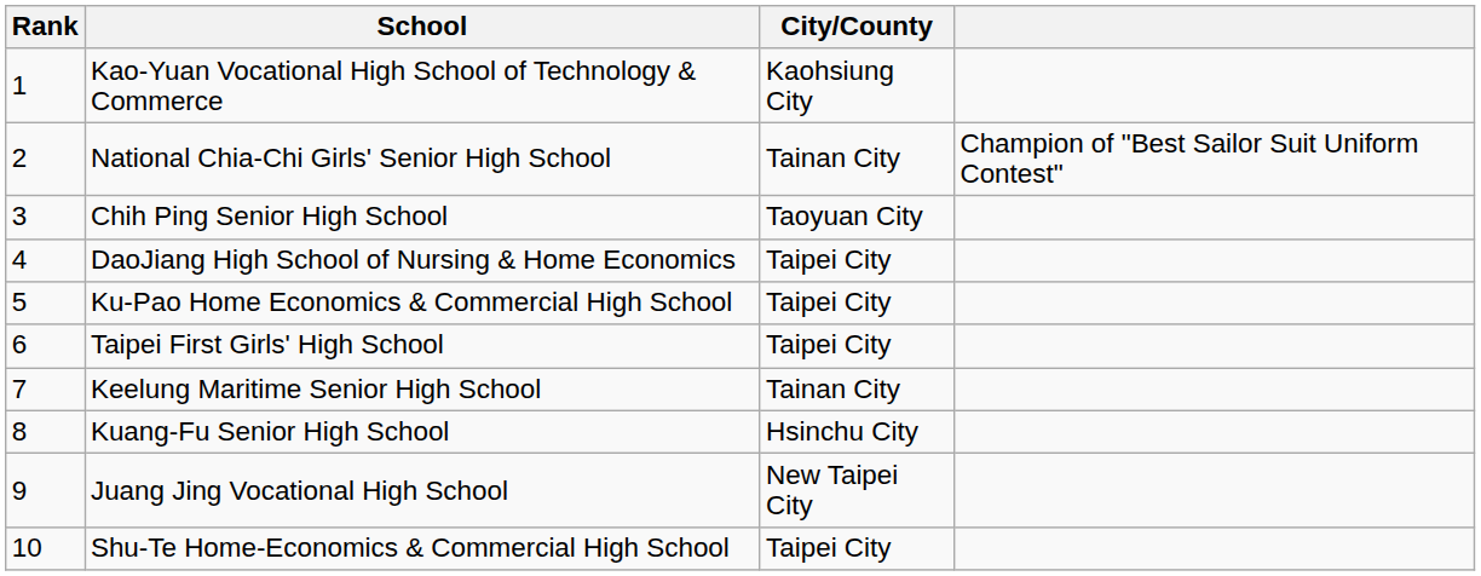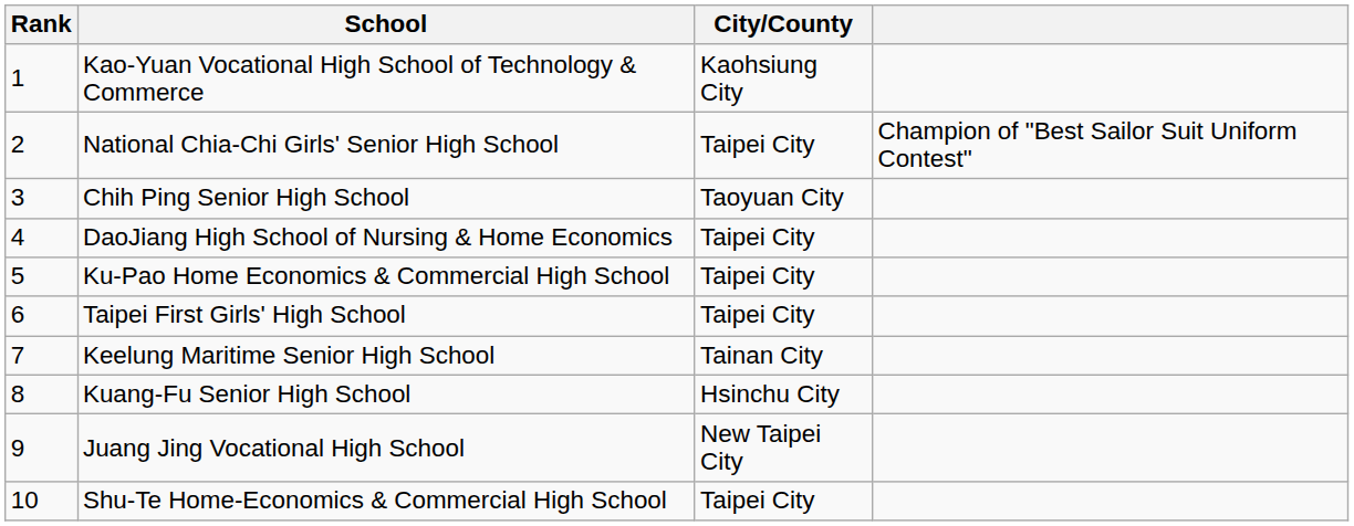 <table class="wikitable">
 <tr>
 <th>Rank</th>
 <th>School</th>
 <th>City/County</th>
 <th></th>
 </tr>
 <tr>
 <td>1</td>
 <td>Kao-Yuan Vocational High School of Technology & Commerce</td>
 <td>Kaohsiung City</td>
 <td></td>
 </tr>
 <tr>
 <td>2</td>
 <td>National Chia-Chi Girls' Senior High School</td>
-<td>Tainan City</td>
+<td>Taipei City</td>
 <td>Champion of "Best Sailor Suit Uniform Contest"</td>
 </tr>
 <tr>
 <td>3</td>
 <td>Chih Ping Senior High School</td>
 <td>Taoyuan City</td>
 <td></td>
 </tr>
 <tr>
 <td>4</td>
 <td>DaoJiang High School of Nursing & Home Economics</td>
 <td>Taipei City</td>
 <td></td>
 </tr>
 <tr>
 <td>5</td>
 <td>Ku-Pao Home Economics & Commercial High School</td>
 <td>Taipei City</td>
 <td></td>
 </tr>
 <tr>
 <td>6</td>
 <td>Taipei First Girls' High School</td>
 <td>Taipei City</td>
 <td></td>
 </tr>
 <tr>
 <td>7</td>
 <td>Keelung Maritime Senior High School</td>
 <td>Tainan City</td>
 <td></td>
 </tr>
 <tr>
 <td>8</td>
 <td>Kuang-Fu Senior High School</td>
 <td>Hsinchu City</td>
 <td></td>
 </tr>
 <tr>
 <td>9</td>
 <td>Juang Jing Vocational High School</td>
 <td>New Taipei City</td>
 <td></td>
 </tr>
 <tr>
 <td>10</td>
 <td>Shu-Te Home-Economics & Commercial High School</td>
 <td>Taipei City</td>
 <td></td>
 </tr>
 </table>
